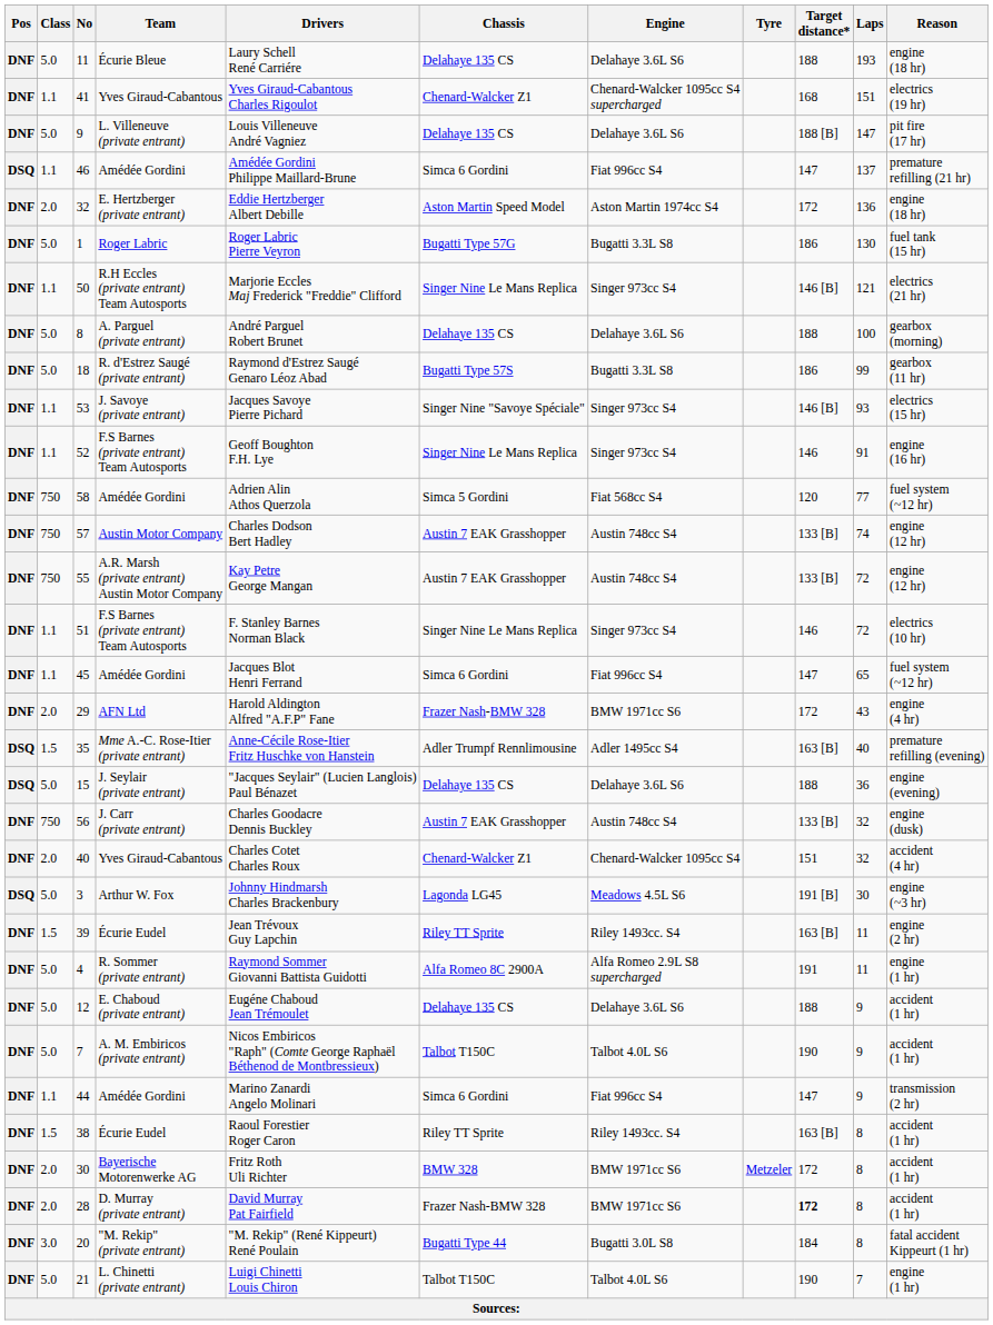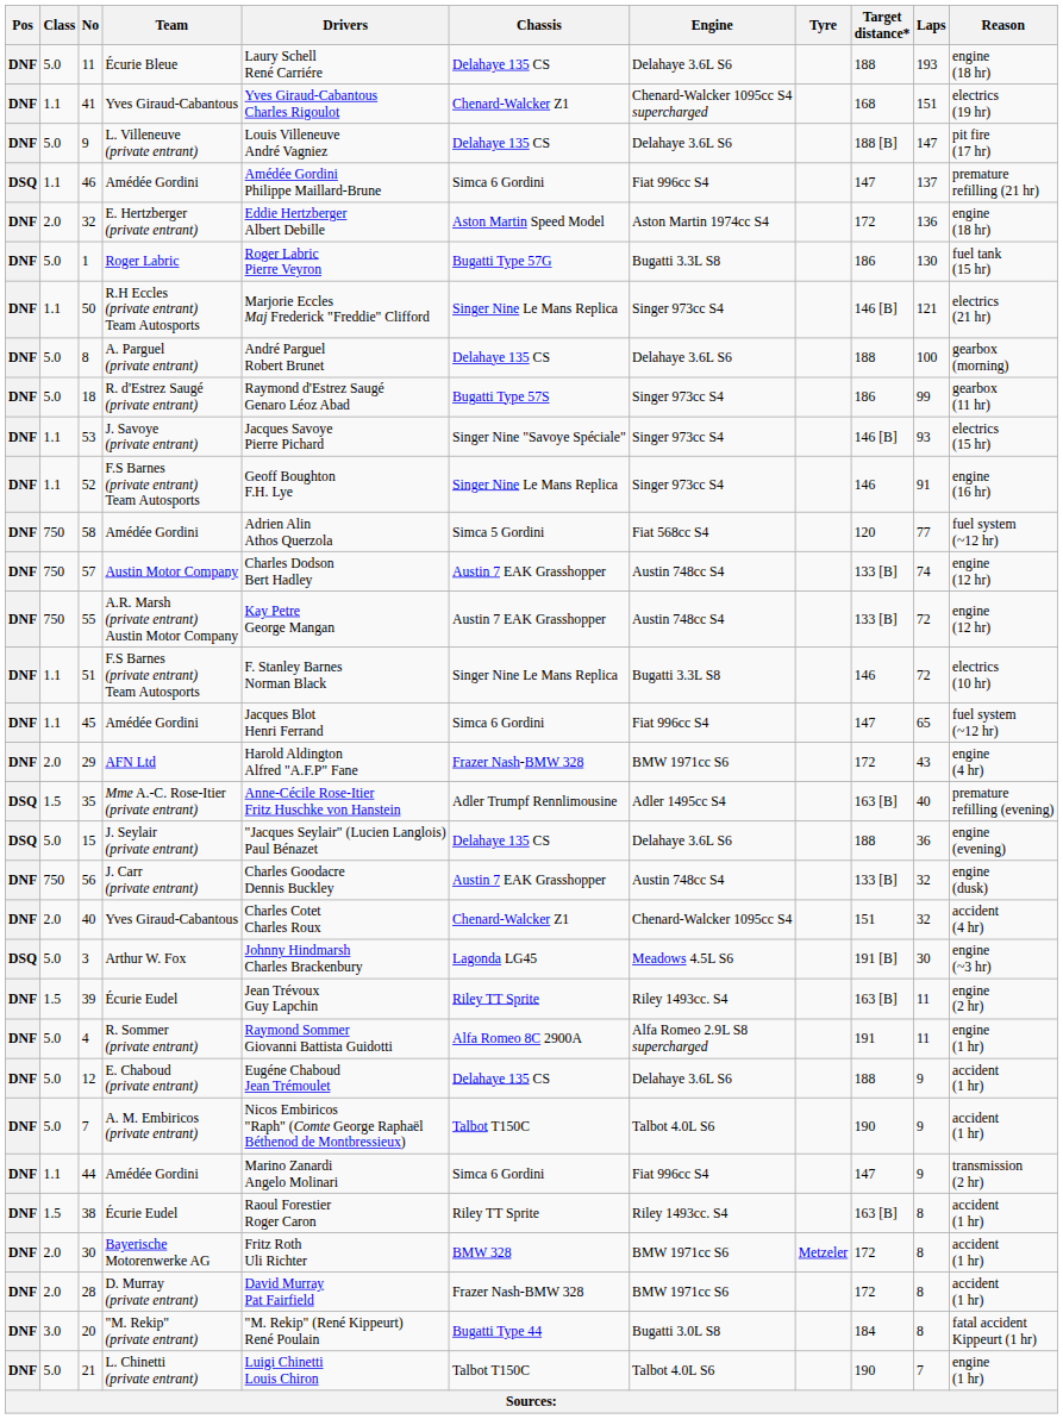 <table class="wikitable" style="font-size: 95%;">
 <tr>
 <th>Pos</th>
 <th>Class</th>
 <th>No</th>
 <th>Team</th>
 <th>Drivers</th>
 <th>Chassis</th>
 <th>Engine</th>
 <th>Tyre</th>
 <th>Target<br>distance*</th>
 <th>Laps</th>
 <th>Reason</th>
 </tr>
 <tr>
 <th>DNF</th>
 <td>5.0</td>
 <td>11</td>
 <td> Écurie Bleue</td>
 <td> Laury Schell<br> René Carriére</td>
 <td><a href='#'>Delahaye 135</a> CS</td>
 <td>Delahaye 3.6L S6</td>
 <td></td>
 <td>188</td>
 <td>193</td>
 <td>engine<br> (18 hr)</td>
 </tr>
 <tr>
 <th>DNF</th>
 <td>1.1</td>
 <td>41</td>
 <td> Yves Giraud-Cabantous</td>
 <td> <a href='#'>Yves Giraud-Cabantous</a><br> <a href='#'>Charles Rigoulot</a></td>
 <td><a href='#'>Chenard-Walcker</a> Z1</td>
 <td>Chenard-Walcker 1095cc S4<br><em>supercharged</em></td>
 <td></td>
 <td>168</td>
 <td>151</td>
 <td>electrics<br> (19 hr)</td>
 </tr>
 <tr>
 <th>DNF</th>
 <td>5.0</td>
 <td>9</td>
 <td> L. Villeneuve<br><em>(private entrant)</em></td>
 <td> Louis Villeneuve<br> André Vagniez</td>
 <td><a href='#'>Delahaye 135</a> CS</td>
 <td>Delahaye 3.6L S6</td>
 <td></td>
 <td>188 [B]</td>
 <td>147</td>
 <td>pit fire<br> (17 hr)</td>
 </tr>
 <tr>
 <th>DSQ</th>
 <td>1.1</td>
 <td>46</td>
 <td> Amédée Gordini</td>
 <td> <a href='#'>Amédée Gordini</a><br> Philippe Maillard-Brune</td>
 <td>Simca 6 Gordini</td>
 <td>Fiat 996cc S4</td>
 <td></td>
 <td>147</td>
 <td>137</td>
 <td>premature<br> refilling (21 hr)</td>
 </tr>
 <tr>
 <th>DNF</th>
 <td>2.0</td>
 <td>32</td>
 <td> E. Hertzberger <br><em>(private entrant)</em></td>
 <td> <a href='#'>Eddie Hertzberger</a><br> Albert Debille</td>
 <td><a href='#'>Aston Martin</a> Speed Model</td>
 <td>Aston Martin 1974cc S4</td>
 <td></td>
 <td>172</td>
 <td>136</td>
 <td>engine<br> (18 hr)</td>
 </tr>
 <tr>
 <th>DNF</th>
 <td>5.0</td>
 <td>1</td>
 <td> <a href='#'>Roger Labric</a></td>
 <td> <a href='#'>Roger Labric</a><br> <a href='#'>Pierre Veyron</a></td>
 <td><a href='#'>Bugatti Type 57G</a></td>
 <td>Bugatti 3.3L S8</td>
 <td></td>
 <td>186</td>
 <td>130</td>
 <td>fuel tank<br> (15 hr)</td>
 </tr>
 <tr>
 <th>DNF</th>
 <td>1.1</td>
 <td>50</td>
 <td> R.H Eccles<br><em>(private entrant)</em><br> Team Autosports</td>
 <td> Marjorie Eccles<br> <em>Maj</em> Frederick "Freddie" Clifford</td>
 <td><a href='#'>Singer Nine</a> Le Mans Replica</td>
 <td>Singer 973cc S4</td>
 <td></td>
 <td>146 [B]</td>
 <td>121</td>
 <td>electrics<br> (21 hr)</td>
 </tr>
 <tr>
 <th>DNF</th>
 <td>5.0</td>
 <td>8</td>
 <td> A. Parguel<br><em>(private entrant)</em></td>
 <td> André Parguel<br> Robert Brunet</td>
 <td><a href='#'>Delahaye 135</a> CS</td>
 <td>Delahaye 3.6L S6</td>
 <td></td>
 <td>188</td>
 <td>100</td>
 <td>gearbox<br> (morning)</td>
 </tr>
 <tr>
 <th>DNF</th>
 <td>5.0</td>
 <td>18</td>
 <td> R. d'Estrez Saugé<br><em>(private entrant)</em></td>
 <td> Raymond d'Estrez Saugé<br> Genaro Léoz Abad</td>
 <td><a href='#'>Bugatti Type 57S</a></td>
-<td>Bugatti 3.3L S8</td>
+<td>Singer 973cc S4</td>
 <td></td>
 <td>186</td>
 <td>99</td>
 <td>gearbox<br> (11 hr)</td>
 </tr>
 <tr>
 <th>DNF</th>
 <td>1.1</td>
 <td>53</td>
 <td> J. Savoye<br><em>(private entrant)</em></td>
 <td> Jacques Savoye<br> Pierre Pichard</td>
 <td>Singer Nine "Savoye Spéciale"</td>
 <td>Singer 973cc S4</td>
 <td></td>
 <td>146 [B]</td>
 <td>93</td>
 <td>electrics<br> (15 hr)</td>
 </tr>
 <tr>
 <th>DNF</th>
 <td>1.1</td>
 <td>52</td>
 <td> F.S Barnes<br><em>(private entrant)</em><br> Team Autosports</td>
 <td> Geoff Boughton<br> F.H. Lye</td>
 <td><a href='#'>Singer Nine</a> Le Mans Replica</td>
 <td>Singer 973cc S4</td>
 <td></td>
 <td>146</td>
 <td>91</td>
 <td>engine<br> (16 hr)</td>
 </tr>
 <tr>
 <th>DNF</th>
 <td>750</td>
 <td>58</td>
 <td> Amédée Gordini</td>
 <td> Adrien Alin<br> Athos Querzola</td>
 <td>Simca 5 Gordini</td>
 <td>Fiat 568cc S4</td>
 <td></td>
 <td>120</td>
 <td>77</td>
 <td>fuel system<br> (~12 hr)</td>
 </tr>
 <tr>
 <th>DNF</th>
 <td>750</td>
 <td>57</td>
 <td> <a href='#'>Austin Motor Company</a></td>
 <td> Charles Dodson<br> Bert Hadley</td>
 <td><a href='#'>Austin 7</a> EAK Grasshopper</td>
 <td>Austin 748cc S4</td>
 <td></td>
 <td>133 [B]</td>
 <td>74</td>
 <td>engine<br> (12 hr)</td>
 </tr>
 <tr>
 <th>DNF</th>
 <td>750</td>
 <td>55</td>
 <td> A.R. Marsh<br><em>(private entrant)</em><br>Austin Motor Company</td>
 <td> <a href='#'>Kay Petre</a><br> George Mangan</td>
 <td>Austin 7 EAK Grasshopper</td>
 <td>Austin 748cc S4</td>
 <td></td>
 <td>133 [B]</td>
 <td>72</td>
 <td>engine<br> (12 hr)</td>
 </tr>
 <tr>
 <th>DNF</th>
 <td>1.1</td>
 <td>51</td>
 <td> F.S Barnes<br><em>(private entrant)</em><br> Team Autosports</td>
 <td> F. Stanley Barnes<br> Norman Black</td>
 <td>Singer Nine Le Mans Replica</td>
-<td>Singer 973cc S4</td>
+<td>Bugatti 3.3L S8</td>
 <td></td>
 <td>146</td>
 <td>72</td>
 <td>electrics<br> (10 hr)</td>
 </tr>
 <tr>
 <th>DNF</th>
 <td>1.1</td>
 <td>45</td>
 <td> Amédée Gordini</td>
 <td> Jacques Blot<br> Henri Ferrand</td>
 <td>Simca 6 Gordini</td>
 <td>Fiat 996cc S4</td>
 <td></td>
 <td>147</td>
 <td>65</td>
 <td>fuel system<br> (~12 hr)</td>
 </tr>
 <tr>
 <th>DNF</th>
 <td>2.0</td>
 <td>29</td>
 <td> <a href='#'>AFN Ltd</a></td>
 <td> Harold Aldington<br> Alfred "A.F.P" Fane</td>
 <td><a href='#'>Frazer Nash</a>-<a href='#'>BMW 328</a></td>
 <td>BMW 1971cc S6</td>
 <td></td>
 <td>172</td>
 <td>43</td>
 <td>engine<br> (4 hr)</td>
 </tr>
 <tr>
 <th>DSQ</th>
 <td>1.5</td>
 <td>35</td>
 <td> <em>Mme</em> A.-C. Rose-Itier<br><em>(private entrant)</em></td>
 <td> <a href='#'>Anne-Cécile Rose-Itier</a><br> <a href='#'>Fritz Huschke von Hanstein</a></td>
 <td>Adler Trumpf Rennlimousine</td>
 <td>Adler 1495cc S4</td>
 <td></td>
 <td>163 [B]</td>
 <td>40</td>
 <td>premature<br> refilling (evening)</td>
 </tr>
 <tr>
 <th>DSQ</th>
 <td>5.0</td>
 <td>15</td>
 <td> J. Seylair<br><em>(private entrant)</em></td>
 <td> "Jacques Seylair" (Lucien Langlois)<br> Paul Bénazet</td>
 <td><a href='#'>Delahaye 135</a> CS</td>
 <td>Delahaye 3.6L S6</td>
 <td></td>
 <td>188</td>
 <td>36</td>
 <td>engine<br> (evening)</td>
 </tr>
 <tr>
 <th>DNF</th>
 <td>750</td>
 <td>56</td>
 <td> J. Carr<br><em>(private entrant)</em></td>
 <td> Charles Goodacre<br> Dennis Buckley</td>
 <td><a href='#'>Austin 7</a> EAK Grasshopper</td>
 <td>Austin 748cc S4</td>
 <td></td>
 <td>133 [B]</td>
 <td>32</td>
 <td>engine<br> (dusk)</td>
 </tr>
 <tr>
 <th>DNF</th>
 <td>2.0</td>
 <td>40</td>
 <td> Yves Giraud-Cabantous</td>
 <td> Charles Cotet<br> Charles Roux</td>
 <td><a href='#'>Chenard-Walcker</a> Z1</td>
 <td>Chenard-Walcker 1095cc S4</td>
 <td></td>
 <td>151</td>
 <td>32</td>
 <td>accident<br> (4 hr)</td>
 </tr>
 <tr>
 <th>DSQ</th>
 <td>5.0</td>
 <td>3</td>
 <td> Arthur W. Fox</td>
 <td> <a href='#'>Johnny Hindmarsh</a><br> Charles Brackenbury</td>
 <td><a href='#'>Lagonda</a> LG45</td>
 <td><a href='#'>Meadows</a> 4.5L S6</td>
 <td></td>
 <td>191 [B]</td>
 <td>30</td>
 <td>engine<br> (~3 hr)</td>
 </tr>
 <tr>
 <th>DNF</th>
 <td>1.5</td>
 <td>39</td>
 <td> Écurie Eudel</td>
 <td> Jean Trévoux<br> Guy Lapchin</td>
 <td><a href='#'>Riley TT Sprite</a></td>
 <td>Riley 1493cc. S4</td>
 <td></td>
 <td>163 [B]</td>
 <td>11</td>
 <td>engine<br> (2 hr)</td>
 </tr>
 <tr>
 <th>DNF</th>
 <td>5.0</td>
 <td>4</td>
 <td> R. Sommer <br><em>(private entrant)</em></td>
 <td> <a href='#'>Raymond Sommer</a><br> Giovanni Battista Guidotti</td>
 <td><a href='#'>Alfa Romeo 8C</a> 2900A</td>
 <td>Alfa Romeo 2.9L S8 <br><em>supercharged</em></td>
 <td></td>
 <td>191</td>
 <td>11</td>
 <td>engine<br> (1 hr)</td>
 </tr>
 <tr>
 <th>DNF</th>
 <td>5.0</td>
 <td>12</td>
 <td> E. Chaboud<br><em>(private entrant)</em></td>
 <td> Eugéne Chaboud<br> <a href='#'>Jean Trémoulet</a></td>
 <td><a href='#'>Delahaye 135</a> CS</td>
 <td>Delahaye 3.6L S6</td>
 <td></td>
 <td>188</td>
 <td>9</td>
 <td>accident<br> (1 hr)</td>
 </tr>
 <tr>
 <th>DNF</th>
 <td>5.0</td>
 <td>7</td>
 <td> A. M. Embiricos<br><em>(private entrant)</em></td>
 <td> Nicos Embiricos<br> "Raph" (<em>Comte</em> George Raphaël <br><a href='#'>Béthenod de Montbressieux</a>)</td>
 <td><a href='#'>Talbot</a> T150C</td>
 <td>Talbot 4.0L S6</td>
 <td></td>
 <td>190</td>
 <td>9</td>
 <td>accident<br> (1 hr)</td>
 </tr>
 <tr>
 <th>DNF</th>
 <td>1.1</td>
 <td>44</td>
 <td> Amédée Gordini</td>
 <td> Marino Zanardi<br> Angelo Molinari</td>
 <td>Simca 6 Gordini</td>
 <td>Fiat 996cc S4</td>
 <td></td>
 <td>147</td>
 <td>9</td>
 <td>transmission<br> (2 hr)</td>
 </tr>
 <tr>
 <th>DNF</th>
 <td>1.5</td>
 <td>38</td>
 <td> Écurie Eudel</td>
 <td> Raoul Forestier<br> Roger Caron</td>
 <td>Riley TT Sprite</td>
 <td>Riley 1493cc. S4</td>
 <td></td>
 <td>163 [B]</td>
 <td>8</td>
 <td>accident<br> (1 hr)</td>
 </tr>
 <tr>
 <th>DNF</th>
 <td>2.0</td>
 <td>30</td>
 <td> <a href='#'>Bayerische</a><br>Motorenwerke AG</td>
 <td> Fritz Roth<br> Uli Richter</td>
 <td><a href='#'>BMW 328</a></td>
 <td>BMW 1971cc S6</td>
 <td><a href='#'>Metzeler</a></td>
 <td>172</td>
 <td>8</td>
 <td>accident<br> (1 hr)</td>
 </tr>
 <tr>
 <th>DNF</th>
 <td>2.0</td>
 <td>28</td>
 <td> D. Murray<br><em>(private entrant)</em></td>
 <td> <a href='#'>David Murray</a><br> <a href='#'>Pat Fairfield</a></td>
 <td>Frazer Nash-BMW 328</td>
 <td>BMW 1971cc S6</td>
 <td></td>
-<td><strong>172</strong></td>
+<td>172</td>
 <td>8</td>
 <td>accident<br> (1 hr)</td>
 </tr>
 <tr>
 <th>DNF</th>
 <td>3.0</td>
 <td>20</td>
 <td> "M. Rekip"<br><em>(private entrant)</em></td>
 <td> "M. Rekip" (René Kippeurt)<br> René Poulain</td>
 <td><a href='#'>Bugatti Type 44</a></td>
 <td>Bugatti 3.0L S8</td>
 <td></td>
 <td>184</td>
 <td>8</td>
 <td>fatal accident<br> Kippeurt (1 hr)</td>
 </tr>
 <tr>
 <th>DNF</th>
 <td>5.0</td>
 <td>21</td>
 <td> L. Chinetti <br><em>(private entrant)</em></td>
 <td> <a href='#'>Luigi Chinetti</a><br> <a href='#'>Louis Chiron</a></td>
 <td>Talbot T150C</td>
 <td>Talbot 4.0L S6</td>
 <td></td>
 <td>190</td>
 <td>7</td>
 <td>engine<br> (1 hr)</td>
 </tr>
 <tr>
 <th colspan="11">Sources:<br></th>
 </tr>
 </table>
